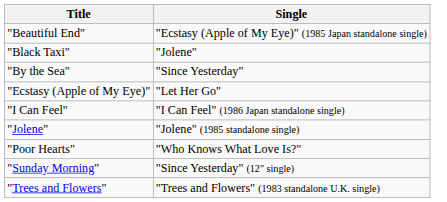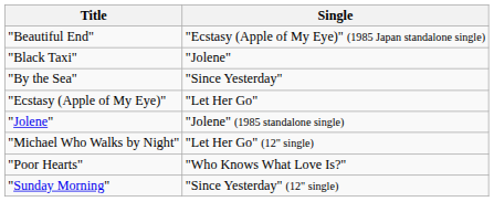 <table class="wikitable">
 <tr>
 <th>Title</th>
 <th>Single</th>
 </tr>
 <tr>
 <td>"Beautiful End"</td>
 <td>"Ecstasy (Apple of My Eye)" <small>(1985 Japan standalone single)</small></td>
 </tr>
 <tr>
 <td>"Black Taxi"</td>
 <td>"Jolene"</td>
 </tr>
 <tr>
 <td>"By the Sea"</td>
 <td>"Since Yesterday"</td>
 </tr>
 <tr>
 <td>"Ecstasy (Apple of My Eye)"</td>
 <td>"Let Her Go"</td>
 </tr>
 <tr>
-<td>"I Can Feel"</td>
-<td>"I Can Feel" <small>(1986 Japan standalone single)</small></td>
+<td>"<a href='#'>Jolene</a>"</td>
+<td>"Jolene" <small>(1985 standalone single)</small></td>
 </tr>
 <tr>
-<td>"<a href='#'>Jolene</a>"</td>
-<td>"Jolene" <small>(1985 standalone single)</small></td>
+<td>"Michael Who Walks by Night"</td>
+<td>"Let Her Go" <small>(12" single)</small></td>
 </tr>
 <tr>
 <td>"Poor Hearts"</td>
 <td>"Who Knows What Love Is?"</td>
 </tr>
 <tr>
 <td>"<a href='#'>Sunday Morning</a>"</td>
 <td>"Since Yesterday" <small>(12" single)</small></td>
 </tr>
-<tr>
-<td>"<a href='#'>Trees and Flowers</a>"</td>
-<td>"Trees and Flowers" <small>(1983 standalone U.K. single)</small></td>
-</tr>
 </table>
